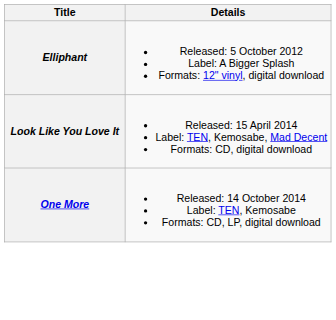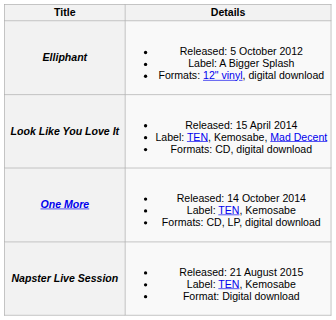 <table class="wikitable plainrowheaders" style="text-align:center;">
 <tr>
 <th scope="col" style="width:11em;">Title</th>
 <th scope="col" style="width:19em;">Details</th>
 </tr>
 <tr>
 <th scope="row"><em>Elliphant</em></th>
 <td><br><ul><li>Released: 5 October 2012</li><li>Label: A Bigger Splash</li><li>Formats: <a href='#'>12" vinyl</a>, digital download</li></ul></td>
 </tr>
 <tr>
 <th scope="row"><em>Look Like You Love It</em></th>
 <td><br><ul><li>Released: 15 April 2014</li><li>Label: <a href='#'>TEN</a>, Kemosabe, <a href='#'>Mad Decent</a></li><li>Formats: CD, digital download</li></ul></td>
 </tr>
 <tr>
 <th scope="row"><em><a href='#'>One More</a></em></th>
 <td><br><ul><li>Released: 14 October 2014</li><li>Label: <a href='#'>TEN</a>, Kemosabe</li><li>Formats: CD, LP, digital download</li></ul></td>
 </tr>
+<tr>
+<th scope="row"><em>Napster Live Session</em></th>
+<td><br><ul><li>Released: 21 August 2015</li><li>Label: <a href='#'>TEN</a>, Kemosabe</li><li>Format: Digital download</li></ul></td>
+</tr>
 </table>
